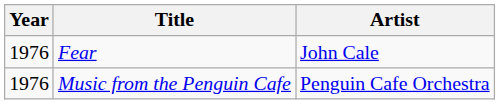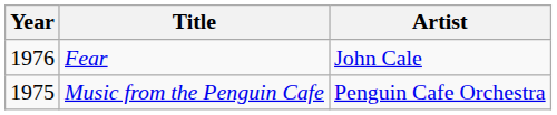 <table class="wikitable">
 <tr>
 <th>Year</th>
 <th>Title</th>
 <th>Artist</th>
 </tr>
 <tr>
 <td>1976</td>
 <td><em><a href='#'>Fear</a></em></td>
 <td><a href='#'>John Cale</a></td>
 </tr>
 <tr>
-<td>1976</td>
+<td>1975</td>
 <td><em><a href='#'>Music from the Penguin Cafe</a></em></td>
 <td><a href='#'>Penguin Cafe Orchestra</a></td>
 </tr>
 </table>
